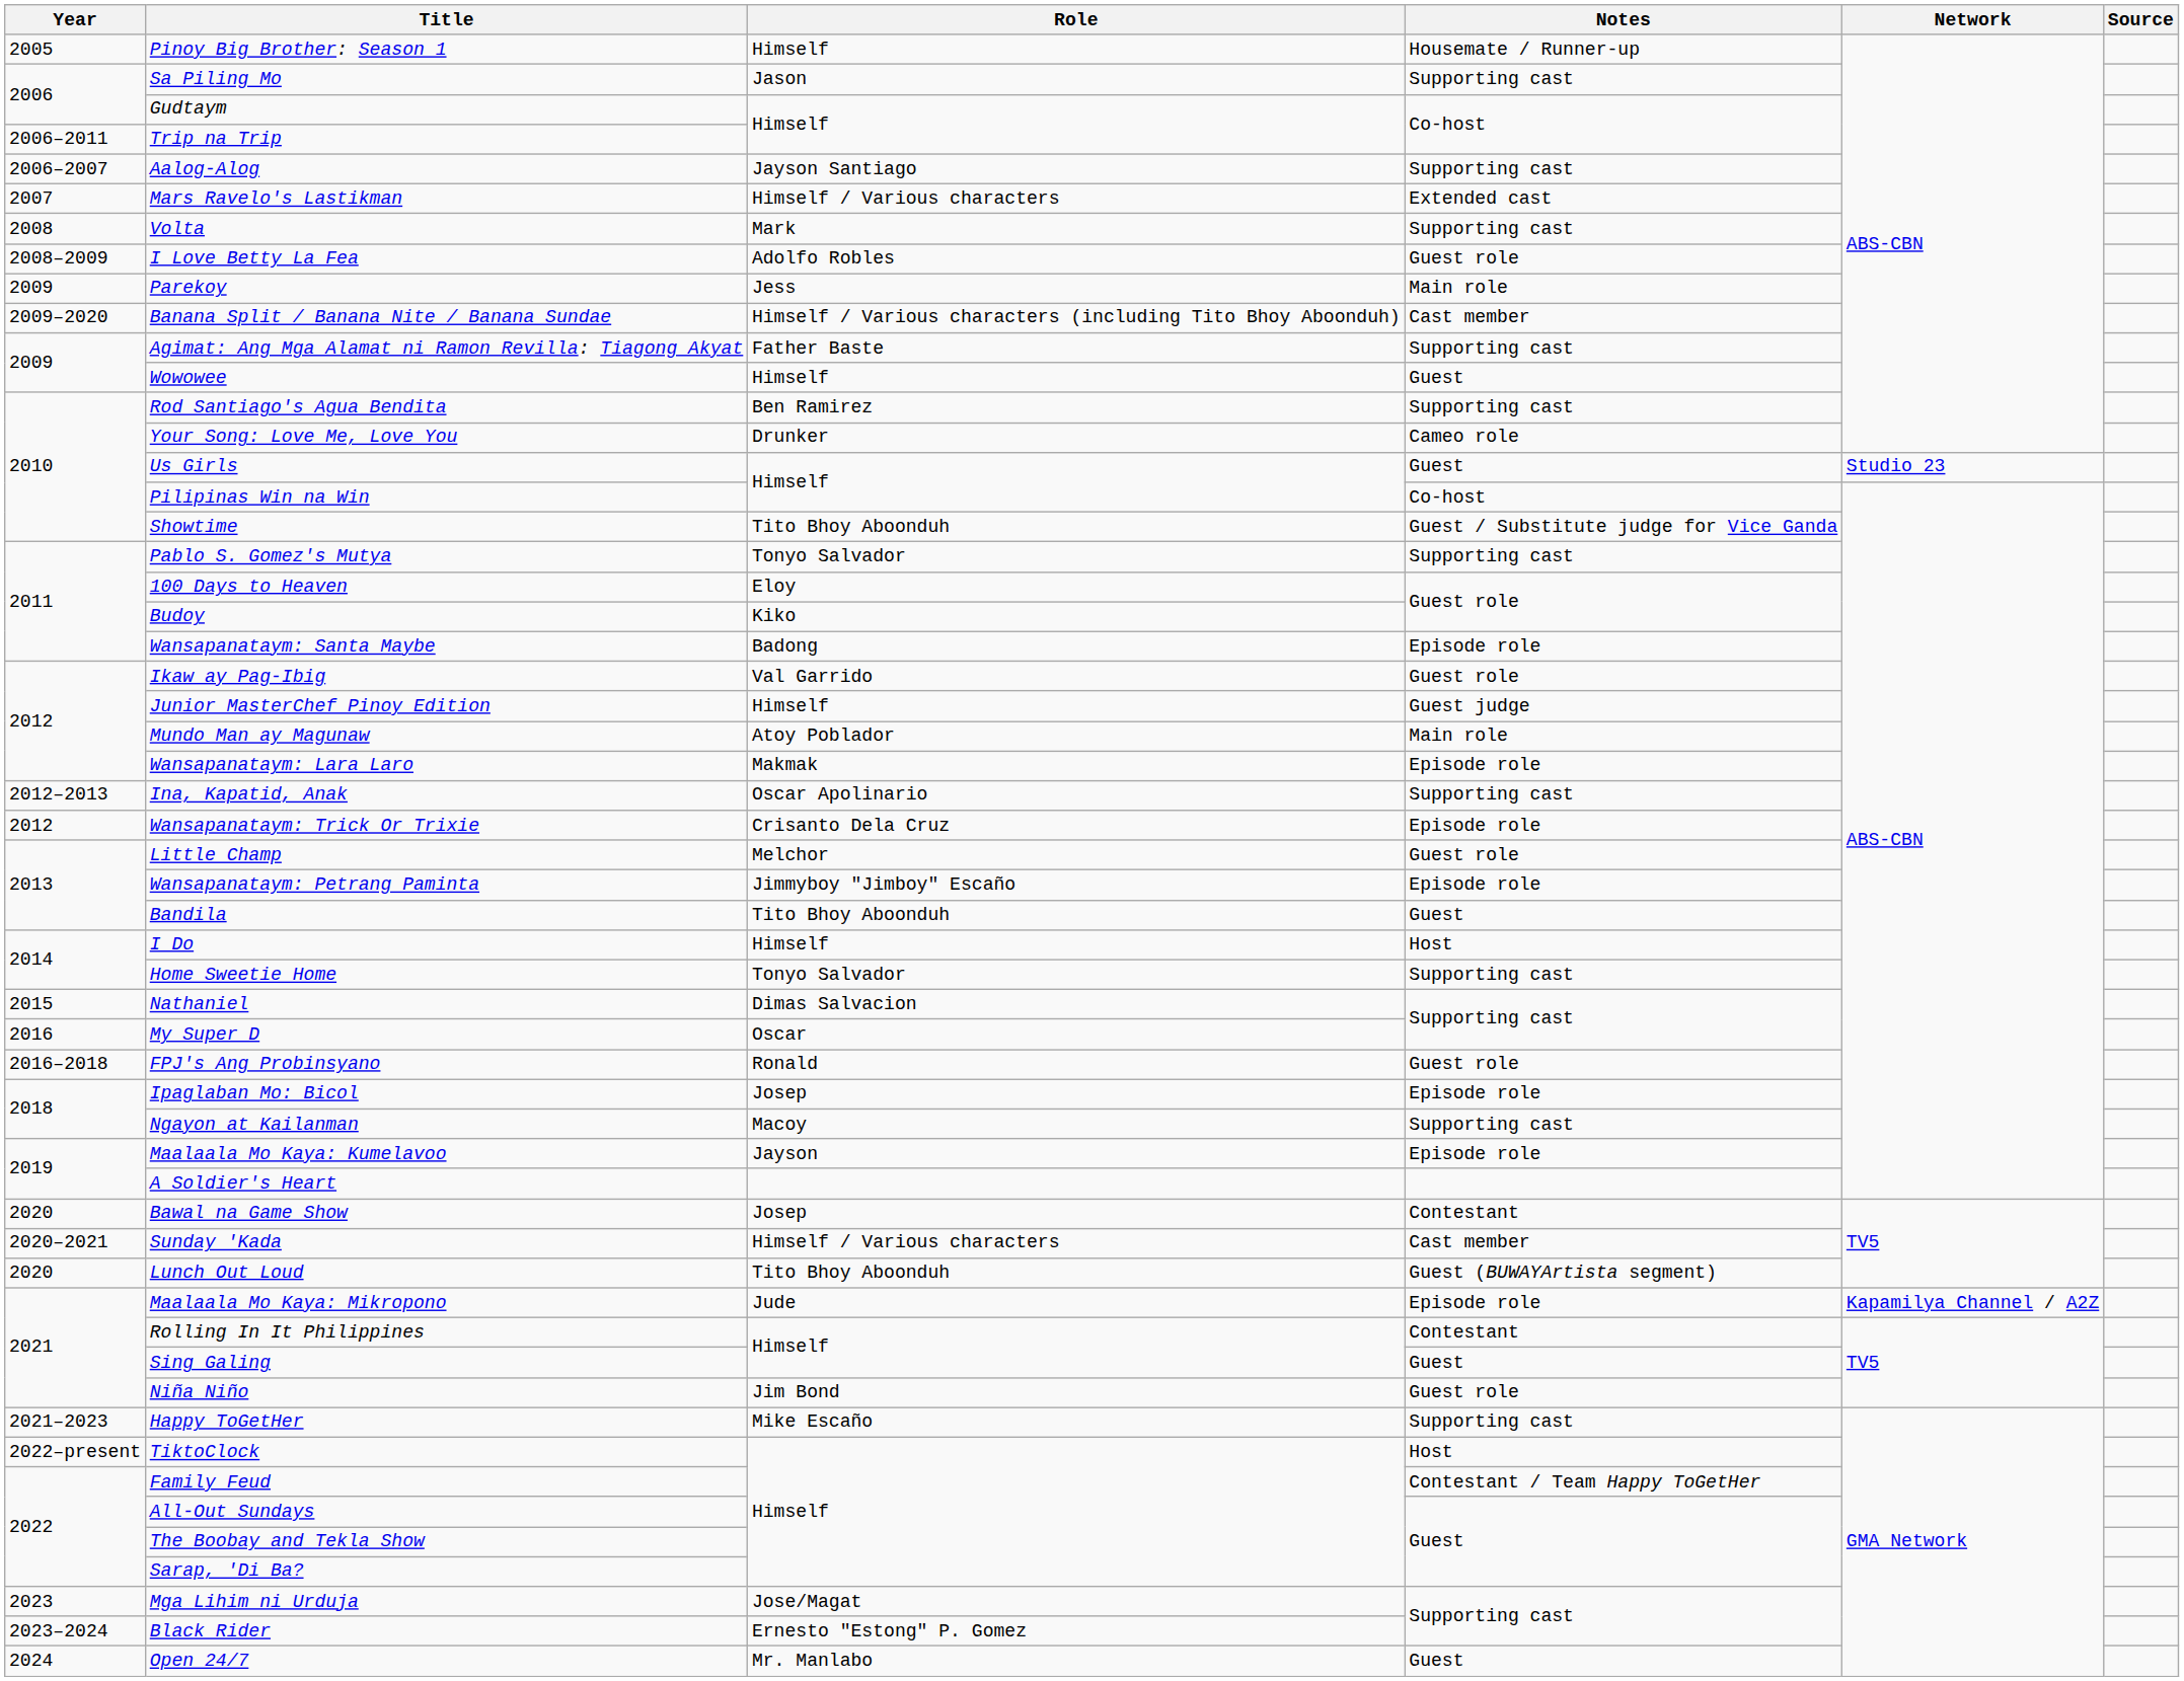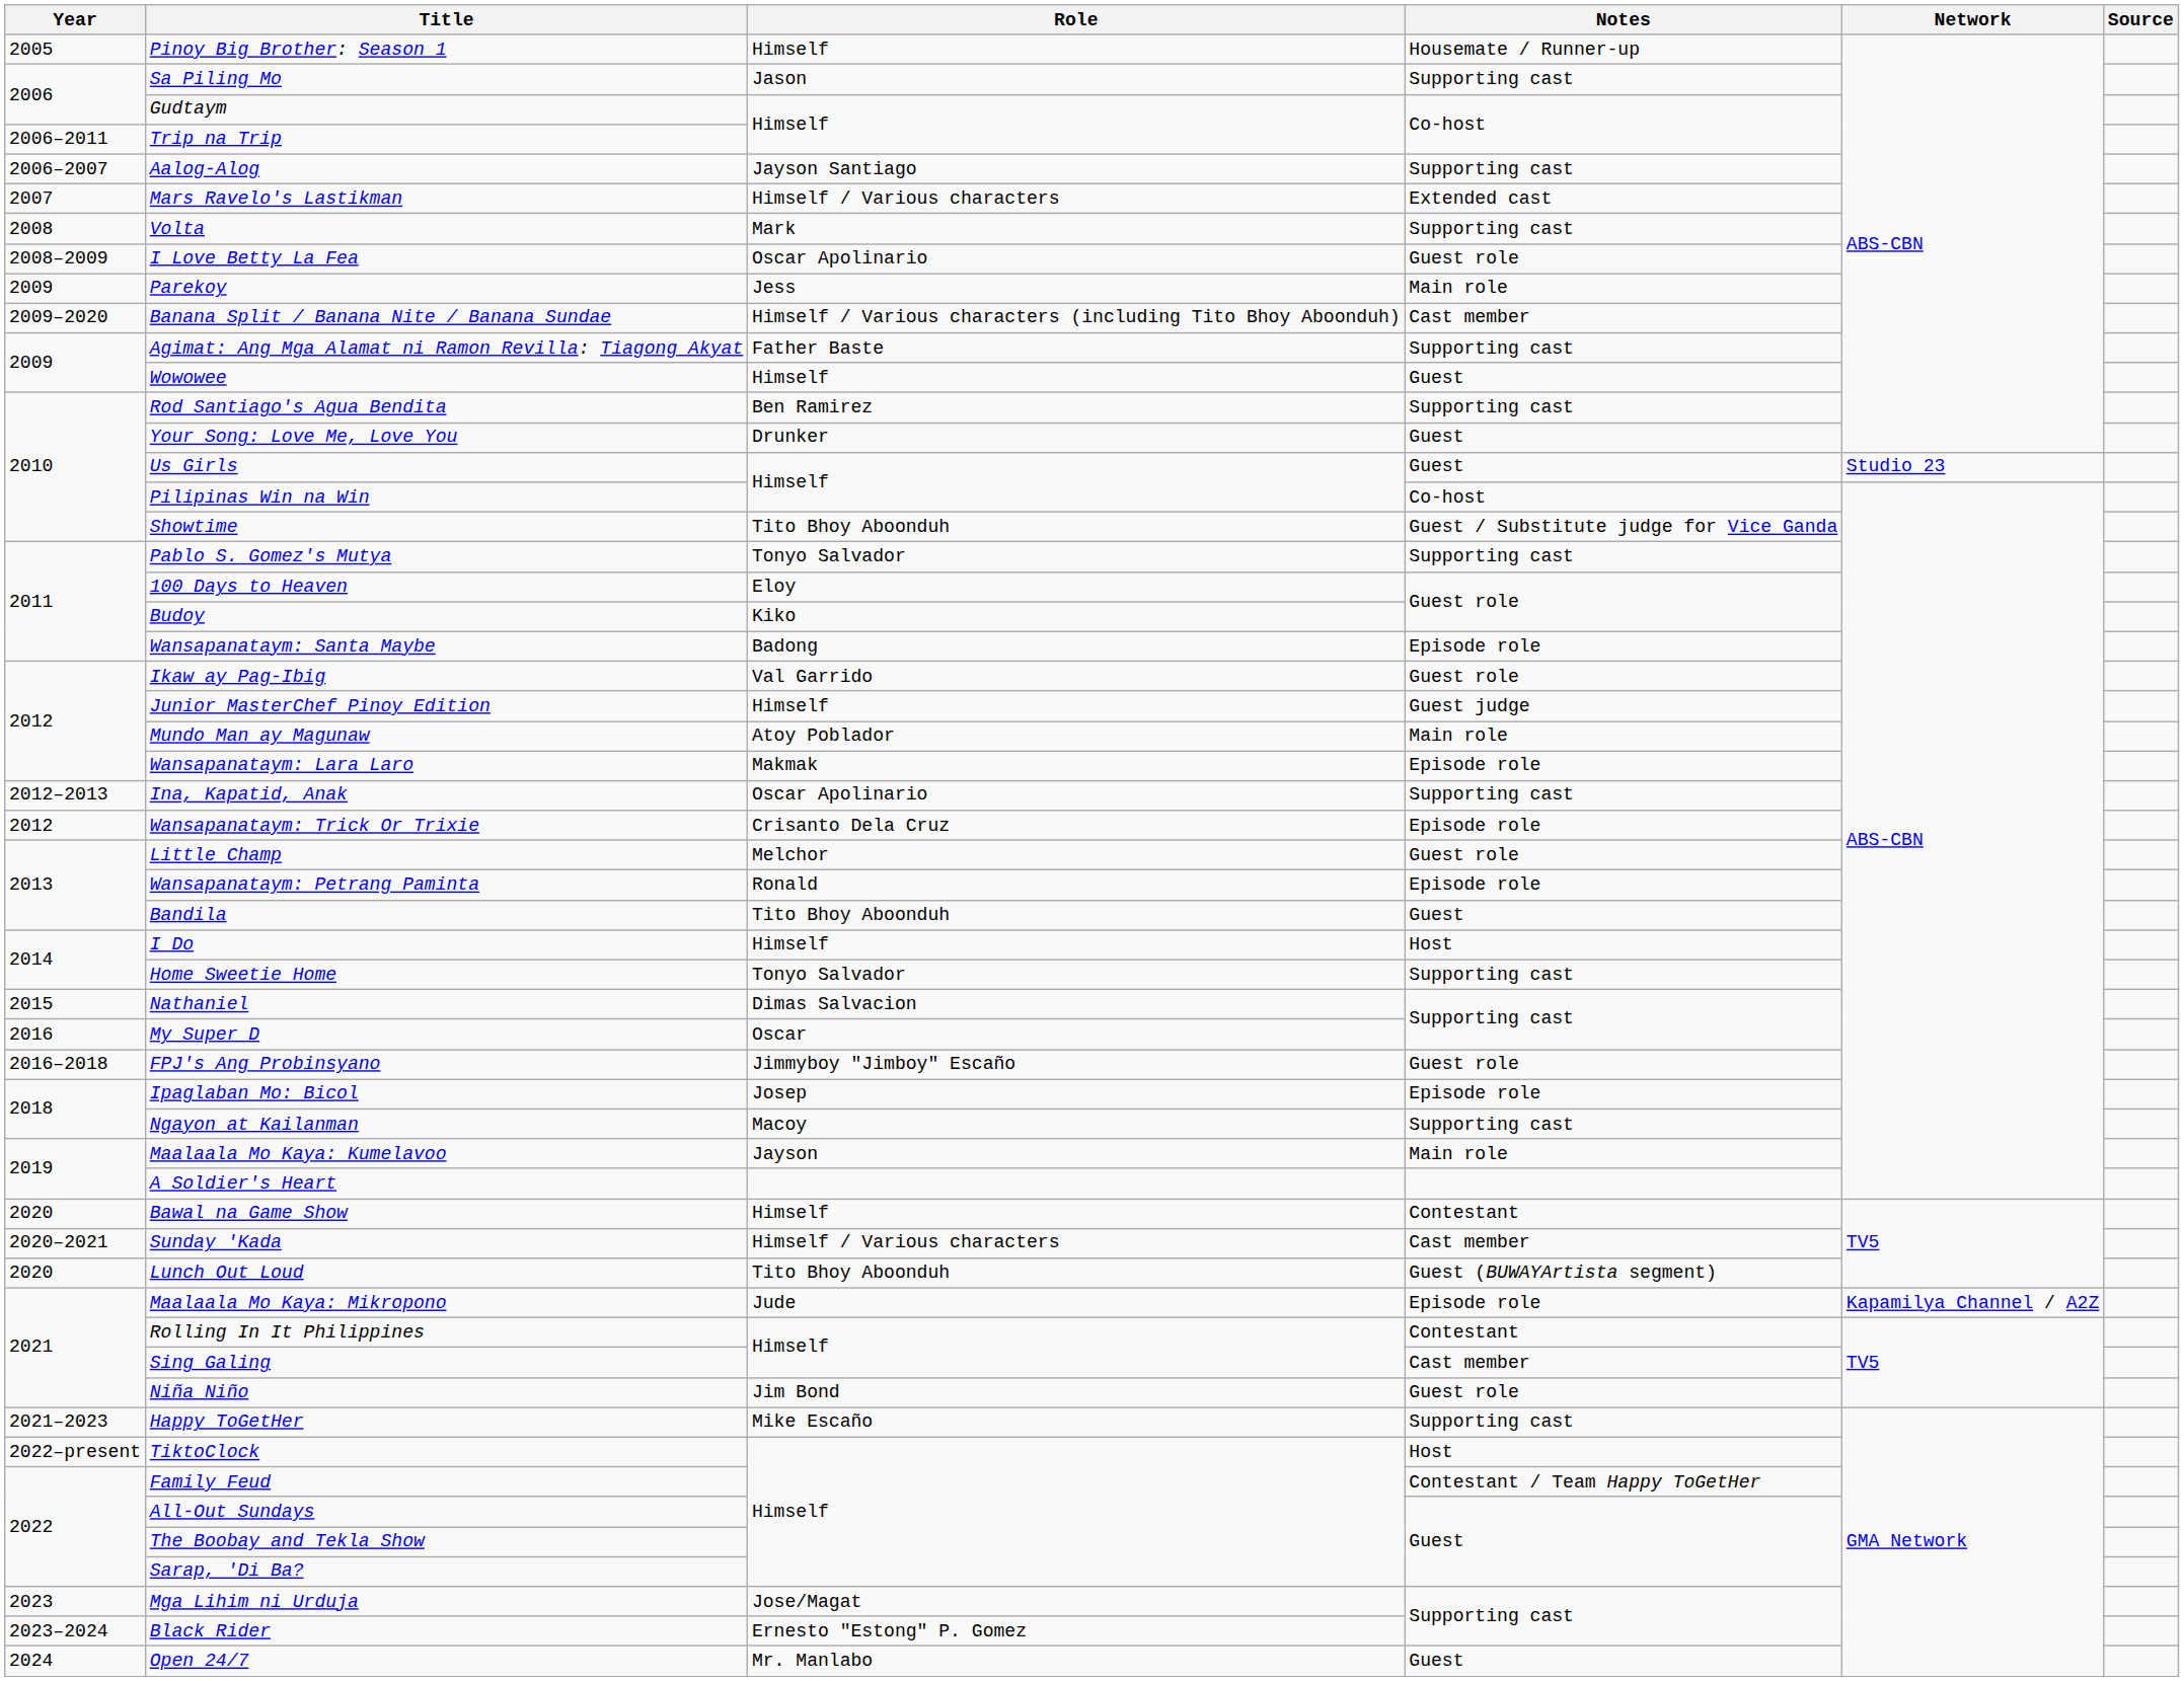 <table class="wikitable sortable">
 <tr>
 <th>Year</th>
 <th>Title</th>
 <th>Role</th>
 <th>Notes</th>
 <th>Network</th>
 <th>Source</th>
 </tr>
 <tr>
 <td>2005</td>
 <td><em><a href='#'>Pinoy Big Brother</a>: <a href='#'>Season 1</a></em></td>
 <td>Himself</td>
 <td>Housemate / Runner-up</td>
 <td rowspan="14"><a href='#'>ABS-CBN</a></td>
 <td></td>
 </tr>
 <tr>
 <td rowspan="2">2006</td>
 <td><em><a href='#'>Sa Piling Mo</a></em></td>
 <td>Jason</td>
 <td>Supporting cast</td>
 <td></td>
 </tr>
 <tr>
 <td><em>Gudtaym</em></td>
 <td rowspan="2">Himself</td>
 <td rowspan="2">Co-host</td>
 <td></td>
 </tr>
 <tr>
 <td>2006–2011</td>
 <td><em><a href='#'>Trip na Trip</a></em></td>
 <td></td>
 </tr>
 <tr>
 <td>2006–2007</td>
 <td><em><a href='#'>Aalog-Alog</a></em></td>
 <td>Jayson Santiago</td>
 <td>Supporting cast</td>
 <td></td>
 </tr>
 <tr>
 <td>2007</td>
 <td><em><a href='#'>Mars Ravelo's Lastikman</a></em></td>
 <td>Himself / Various characters</td>
 <td>Extended cast</td>
 <td></td>
 </tr>
 <tr>
 <td>2008</td>
 <td><em><a href='#'>Volta</a></em></td>
 <td>Mark</td>
 <td>Supporting cast</td>
 <td></td>
 </tr>
 <tr>
 <td>2008–2009</td>
 <td><em><a href='#'>I Love Betty La Fea</a></em></td>
-<td>Adolfo Robles</td>
+<td>Oscar Apolinario</td>
 <td>Guest role</td>
 <td></td>
 </tr>
 <tr>
 <td>2009</td>
 <td><em><a href='#'>Parekoy</a></em></td>
 <td>Jess</td>
 <td>Main role</td>
 <td></td>
 </tr>
 <tr>
 <td>2009–2020</td>
 <td><em><a href='#'>Banana Split / Banana Nite / Banana Sundae</a></em></td>
 <td>Himself / Various characters (including Tito Bhoy Aboonduh)</td>
 <td>Cast member</td>
 <td></td>
 </tr>
 <tr>
 <td rowspan="2">2009</td>
 <td><em><a href='#'>Agimat: Ang Mga Alamat ni Ramon Revilla</a>: <a href='#'>Tiagong Akyat</a></em></td>
 <td>Father Baste</td>
 <td>Supporting cast</td>
 <td></td>
 </tr>
 <tr>
 <td><em><a href='#'>Wowowee</a></em></td>
 <td>Himself</td>
 <td>Guest</td>
 <td></td>
 </tr>
 <tr>
 <td rowspan="5">2010</td>
 <td><em><a href='#'>Rod Santiago's Agua Bendita</a></em></td>
 <td>Ben Ramirez</td>
 <td>Supporting cast</td>
 <td></td>
 </tr>
 <tr>
 <td><em><a href='#'>Your Song: Love Me, Love You</a></em></td>
 <td>Drunker</td>
-<td>Cameo role</td>
+<td>Guest</td>
 <td></td>
 </tr>
 <tr>
 <td><em><a href='#'>Us Girls</a></em></td>
 <td rowspan="2">Himself</td>
 <td>Guest</td>
 <td><a href='#'>Studio 23</a></td>
 <td></td>
 </tr>
 <tr>
 <td><em><a href='#'>Pilipinas Win na Win</a></em></td>
 <td>Co-host</td>
 <td rowspan="24"><a href='#'>ABS-CBN</a></td>
 <td></td>
 </tr>
 <tr>
 <td><em><a href='#'>Showtime</a></em></td>
 <td>Tito Bhoy Aboonduh</td>
 <td>Guest / Substitute judge for <a href='#'>Vice Ganda</a></td>
 <td></td>
 </tr>
 <tr>
 <td rowspan="4">2011</td>
 <td><em><a href='#'>Pablo S. Gomez's Mutya</a></em></td>
 <td>Tonyo Salvador</td>
 <td>Supporting cast</td>
 <td></td>
 </tr>
 <tr>
 <td><em><a href='#'>100 Days to Heaven</a></em></td>
 <td>Eloy</td>
 <td rowspan="2">Guest role</td>
 <td></td>
 </tr>
 <tr>
 <td><em><a href='#'>Budoy</a></em></td>
 <td>Kiko</td>
 <td></td>
 </tr>
 <tr>
 <td><a href='#'><em>Wansapanataym: Santa Maybe</em></a></td>
 <td>Badong</td>
 <td>Episode role</td>
 <td></td>
 </tr>
 <tr>
 <td rowspan="4">2012</td>
 <td><em><a href='#'>Ikaw ay Pag-Ibig</a></em></td>
 <td>Val Garrido</td>
 <td>Guest role</td>
 <td></td>
 </tr>
 <tr>
 <td><em><a href='#'>Junior MasterChef Pinoy Edition</a></em></td>
 <td>Himself</td>
 <td>Guest judge</td>
 <td></td>
 </tr>
 <tr>
 <td><em><a href='#'>Mundo Man ay Magunaw</a></em></td>
 <td>Atoy Poblador</td>
 <td>Main role</td>
 <td></td>
 </tr>
 <tr>
 <td><a href='#'><em>Wansapanataym: Lara Laro</em></a></td>
 <td>Makmak</td>
 <td>Episode role</td>
 <td></td>
 </tr>
 <tr>
 <td>2012–2013</td>
 <td><em><a href='#'>Ina, Kapatid, Anak</a></em></td>
 <td>Oscar Apolinario</td>
 <td>Supporting cast</td>
 <td></td>
 </tr>
 <tr>
 <td>2012</td>
 <td><a href='#'><em>Wansapanataym: Trick Or Trixie</em></a></td>
 <td>Crisanto Dela Cruz</td>
 <td>Episode role</td>
 <td></td>
 </tr>
 <tr>
 <td rowspan="3">2013</td>
 <td><em><a href='#'>Little Champ</a></em></td>
 <td>Melchor</td>
 <td>Guest role</td>
 <td></td>
 </tr>
 <tr>
 <td><a href='#'><em>Wansapanataym: Petrang Paminta</em></a></td>
-<td>Jimmyboy "Jimboy" Escaño</td>
+<td>Ronald</td>
 <td>Episode role</td>
 <td></td>
 </tr>
 <tr>
 <td><em><a href='#'>Bandila</a></em></td>
 <td>Tito Bhoy Aboonduh</td>
 <td>Guest</td>
 <td></td>
 </tr>
 <tr>
 <td rowspan="2">2014</td>
 <td><em><a href='#'>I Do</a></em></td>
 <td>Himself</td>
 <td>Host</td>
 <td></td>
 </tr>
 <tr>
 <td><em><a href='#'>Home Sweetie Home</a></em></td>
 <td>Tonyo Salvador</td>
 <td>Supporting cast</td>
 <td></td>
 </tr>
 <tr>
 <td>2015</td>
 <td><em><a href='#'>Nathaniel</a></em></td>
 <td>Dimas Salvacion</td>
 <td rowspan="2">Supporting cast</td>
 <td></td>
 </tr>
 <tr>
 <td>2016</td>
 <td><em><a href='#'>My Super D</a></em></td>
 <td>Oscar</td>
 <td></td>
 </tr>
 <tr>
 <td>2016–2018</td>
 <td><em><a href='#'>FPJ's Ang Probinsyano</a></em></td>
-<td>Ronald</td>
+<td>Jimmyboy "Jimboy" Escaño</td>
 <td>Guest role</td>
 <td></td>
 </tr>
 <tr>
 <td rowspan="2">2018</td>
 <td><a href='#'><em>Ipaglaban Mo: Bicol</em></a></td>
 <td>Josep</td>
 <td>Episode role</td>
 <td></td>
 </tr>
 <tr>
 <td><em><a href='#'>Ngayon at Kailanman</a></em></td>
 <td>Macoy</td>
 <td>Supporting cast</td>
 <td></td>
 </tr>
 <tr>
 <td rowspan="2">2019</td>
 <td><a href='#'><em>Maalaala Mo Kaya: Kumelavoo</em></a></td>
 <td>Jayson</td>
-<td>Episode role</td>
+<td>Main role</td>
 <td></td>
 </tr>
 <tr>
 <td><em><a href='#'>A Soldier's Heart</a></em></td>
 <td></td>
 <td></td>
 <td></td>
 </tr>
 <tr>
 <td>2020</td>
 <td><em><a href='#'>Bawal na Game Show</a></em></td>
-<td>Josep</td>
+<td>Himself</td>
 <td>Contestant</td>
 <td rowspan="3"><a href='#'>TV5</a></td>
 <td></td>
 </tr>
 <tr>
 <td>2020–2021</td>
 <td><em><a href='#'>Sunday 'Kada</a></em></td>
 <td>Himself / Various characters</td>
 <td>Cast member</td>
 <td></td>
 </tr>
 <tr>
 <td>2020</td>
 <td><em><a href='#'>Lunch Out Loud</a></em></td>
 <td>Tito Bhoy Aboonduh</td>
 <td>Guest (<em>BUWAYArtista</em> segment)</td>
 <td></td>
 </tr>
 <tr>
 <td rowspan="4">2021</td>
 <td><em><a href='#'>Maalaala Mo Kaya: Mikropono</a></em></td>
 <td>Jude</td>
 <td>Episode role</td>
 <td><a href='#'>Kapamilya Channel</a> / <a href='#'>A2Z</a></td>
 <td></td>
 </tr>
 <tr>
 <td><em>Rolling In It Philippines</em></td>
 <td rowspan="2">Himself</td>
 <td>Contestant</td>
 <td rowspan="3"><a href='#'>TV5</a></td>
 <td></td>
 </tr>
 <tr>
 <td><em><a href='#'>Sing Galing</a></em></td>
-<td>Guest</td>
+<td>Cast member</td>
 <td></td>
 </tr>
 <tr>
 <td><em><a href='#'>Niña Niño</a></em></td>
 <td>Jim Bond</td>
 <td>Guest role</td>
 <td></td>
 </tr>
 <tr>
 <td>2021–2023</td>
 <td><em><a href='#'>Happy ToGetHer</a></em></td>
 <td>Mike Escaño</td>
 <td>Supporting cast</td>
 <td rowspan="9"><a href='#'>GMA Network</a></td>
 <td></td>
 </tr>
 <tr>
 <td>2022–present</td>
 <td><em><a href='#'>TiktoClock</a></em></td>
 <td rowspan="5">Himself</td>
 <td>Host</td>
 <td></td>
 </tr>
 <tr>
 <td rowspan="4">2022</td>
 <td><em><a href='#'>Family Feud</a></em></td>
 <td>Contestant / Team <em>Happy ToGetHer</em></td>
 <td></td>
 </tr>
 <tr>
 <td><em><a href='#'>All-Out Sundays</a></em></td>
 <td rowspan="3">Guest</td>
 <td></td>
 </tr>
 <tr>
 <td><em><a href='#'>The Boobay and Tekla Show</a></em></td>
 <td></td>
 </tr>
 <tr>
 <td><em><a href='#'>Sarap, 'Di Ba?</a></em></td>
 <td></td>
 </tr>
 <tr>
 <td>2023</td>
 <td><em><a href='#'>Mga Lihim ni Urduja</a></em></td>
 <td>Jose/Magat</td>
 <td rowspan="2">Supporting cast</td>
 <td></td>
 </tr>
 <tr>
 <td>2023–2024</td>
 <td><em><a href='#'>Black Rider</a></em></td>
 <td>Ernesto "Estong" P. Gomez</td>
 <td></td>
 </tr>
 <tr>
 <td>2024</td>
 <td><em><a href='#'>Open 24/7</a></em></td>
 <td>Mr. Manlabo</td>
 <td>Guest</td>
 <td></td>
 </tr>
 </table>
